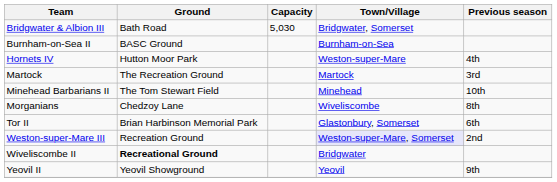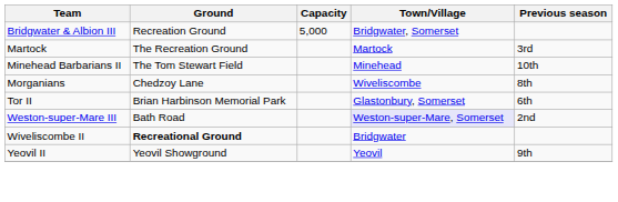 <table class="wikitable sortable" width=100%>
 <tr>
 <th>Team</th>
 <th>Ground</th>
 <th>Capacity</th>
 <th>Town/Village</th>
 <th>Previous season</th>
 </tr>
 <tr>
 <td><a href='#'>Bridgwater & Albion III</a></td>
-<td>Bath Road</td>
-<td>5,030</td>
+<td>Recreation Ground</td>
+<td>5,000</td>
 <td><a href='#'>Bridgwater</a>, <a href='#'>Somerset</a></td>
 <td></td>
-</tr>
-<tr>
-<td>Burnham-on-Sea II</td>
-<td>BASC Ground</td>
-<td></td>
-<td><a href='#'>Burnham-on-Sea</a></td>
-<td></td>
-</tr>
-<tr>
-<td><a href='#'>Hornets IV</a></td>
-<td>Hutton Moor Park</td>
-<td></td>
-<td><a href='#'>Weston-super-Mare</a></td>
-<td>4th</td>
 </tr>
 <tr>
 <td>Martock</td>
 <td>The Recreation Ground</td>
 <td></td>
 <td><a href='#'>Martock</a></td>
 <td>3rd</td>
 </tr>
 <tr>
 <td>Minehead Barbarians II</td>
 <td>The Tom Stewart Field</td>
 <td></td>
 <td><a href='#'>Minehead</a></td>
 <td>10th</td>
 </tr>
 <tr>
 <td>Morganians</td>
 <td>Chedzoy Lane</td>
 <td></td>
 <td><a href='#'>Wiveliscombe</a></td>
 <td>8th</td>
 </tr>
 <tr>
 <td>Tor II</td>
 <td>Brian Harbinson Memorial Park</td>
 <td></td>
 <td><a href='#'>Glastonbury</a>, <a href='#'>Somerset</a></td>
 <td>6th</td>
 </tr>
 <tr>
 <td><a href='#'>Weston-super-Mare III</a></td>
-<td>Recreation Ground</td>
+<td>Bath Road</td>
 <td></td>
 <td style="background: lavender;"><a href='#'>Weston-super-Mare</a>, <a href='#'>Somerset</a></td>
 <td>2nd</td>
 </tr>
 <tr>
 <td>Wiveliscombe II</td>
 <td><strong>Recreational Ground</strong></td>
 <td></td>
 <td><a href='#'>Bridgwater</a></td>
 <td></td>
 </tr>
 <tr>
 <td>Yeovil II</td>
 <td>Yeovil Showground</td>
 <td></td>
 <td><a href='#'>Yeovil</a></td>
 <td>9th</td>
 </tr>
 <tr>
 </tr>
 </table>
